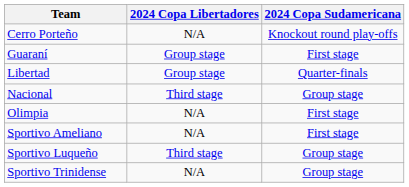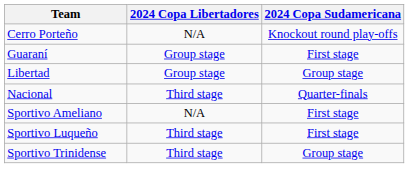 <table class="wikitable">
 <tr>
 <th width=150>Team</th>
 <th width=><a href='#'>2024 Copa Libertadores</a></th>
 <th width=><a href='#'>2024 Copa Sudamericana</a></th>
 </tr>
 <tr>
 <td><a href='#'>Cerro Porteño</a></td>
 <td style="text-align:center">N/A</td>
 <td style="text-align:center"><a href='#'>Knockout round play-offs</a></td>
 </tr>
 <tr>
 <td><a href='#'>Guaraní</a></td>
 <td align=center><a href='#'>Group stage</a></td>
 <td align=center><a href='#'>First stage</a></td>
 </tr>
 <tr>
 <td><a href='#'>Libertad</a></td>
 <td align=center><a href='#'>Group stage</a></td>
-<td style="text-align:center"><a href='#'>Quarter-finals</a></td>
+<td align=center><a href='#'>Group stage</a></td>
 </tr>
 <tr>
 <td><a href='#'>Nacional</a></td>
 <td align=center><a href='#'>Third stage</a></td>
-<td align=center><a href='#'>Group stage</a></td>
-</tr>
-<tr>
-<td><a href='#'>Olimpia</a></td>
-<td style="text-align:center">N/A</td>
-<td align=center><a href='#'>First stage</a></td>
+<td style="text-align:center"><a href='#'>Quarter-finals</a></td>
 </tr>
 <tr>
 <td><a href='#'>Sportivo Ameliano</a></td>
 <td style="text-align:center">N/A</td>
 <td align=center><a href='#'>First stage</a></td>
 </tr>
 <tr>
 <td><a href='#'>Sportivo Luqueño</a></td>
 <td align=center><a href='#'>Third stage</a></td>
-<td align=center><a href='#'>Group stage</a></td>
+<td align=center><a href='#'>First stage</a></td>
 </tr>
 <tr>
 <td><a href='#'>Sportivo Trinidense</a></td>
-<td style="text-align:center">N/A</td>
+<td align=center><a href='#'>Third stage</a></td>
 <td align=center><a href='#'>Group stage</a></td>
 </tr>
 </table>
